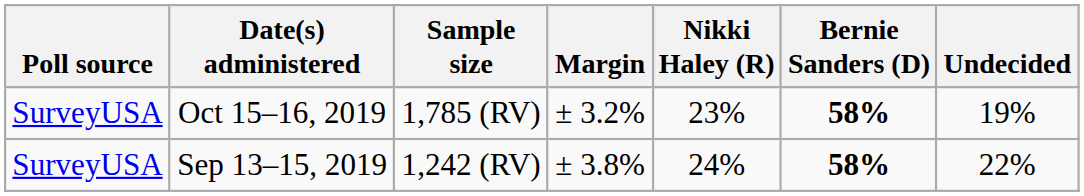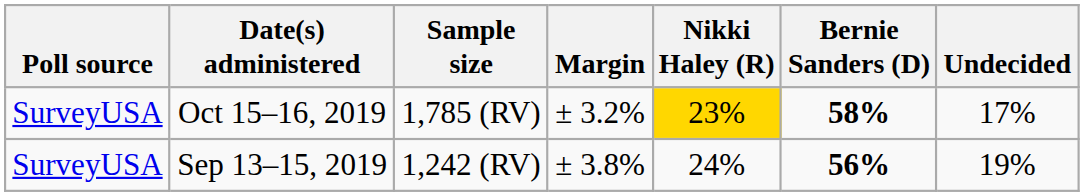 <table class="wikitable" style="font-size:90%;text-align:center;">
 <tr valign=bottom style="font-size:90%;">
 <th>Poll source</th>
 <th>Date(s)<br>administered</th>
 <th>Sample<br>size</th>
 <th>Margin<br></th>
 <th>Nikki<br>Haley (R)</th>
 <th>Bernie<br>Sanders (D)</th>
 <th>Undecided</th>
 </tr>
 <tr>
 <td style="text-align:left;"><a href='#'>SurveyUSA</a></td>
 <td>Oct 15–16, 2019</td>
 <td>1,785 (RV)</td>
 <td>± 3.2%</td>
-<td>23%</td>
+<td style="background: gold;">23%</td>
 <td><strong>58%</strong></td>
-<td>19%</td>
+<td>17%</td>
 </tr>
 <tr>
 <td style="text-align:left;"><a href='#'>SurveyUSA</a></td>
 <td>Sep 13–15, 2019</td>
 <td>1,242 (RV)</td>
 <td>± 3.8%</td>
 <td>24%</td>
-<td><strong>58%</strong></td>
-<td>22%</td>
+<td><strong>56%</strong></td>
+<td>19%</td>
 </tr>
 </table>
